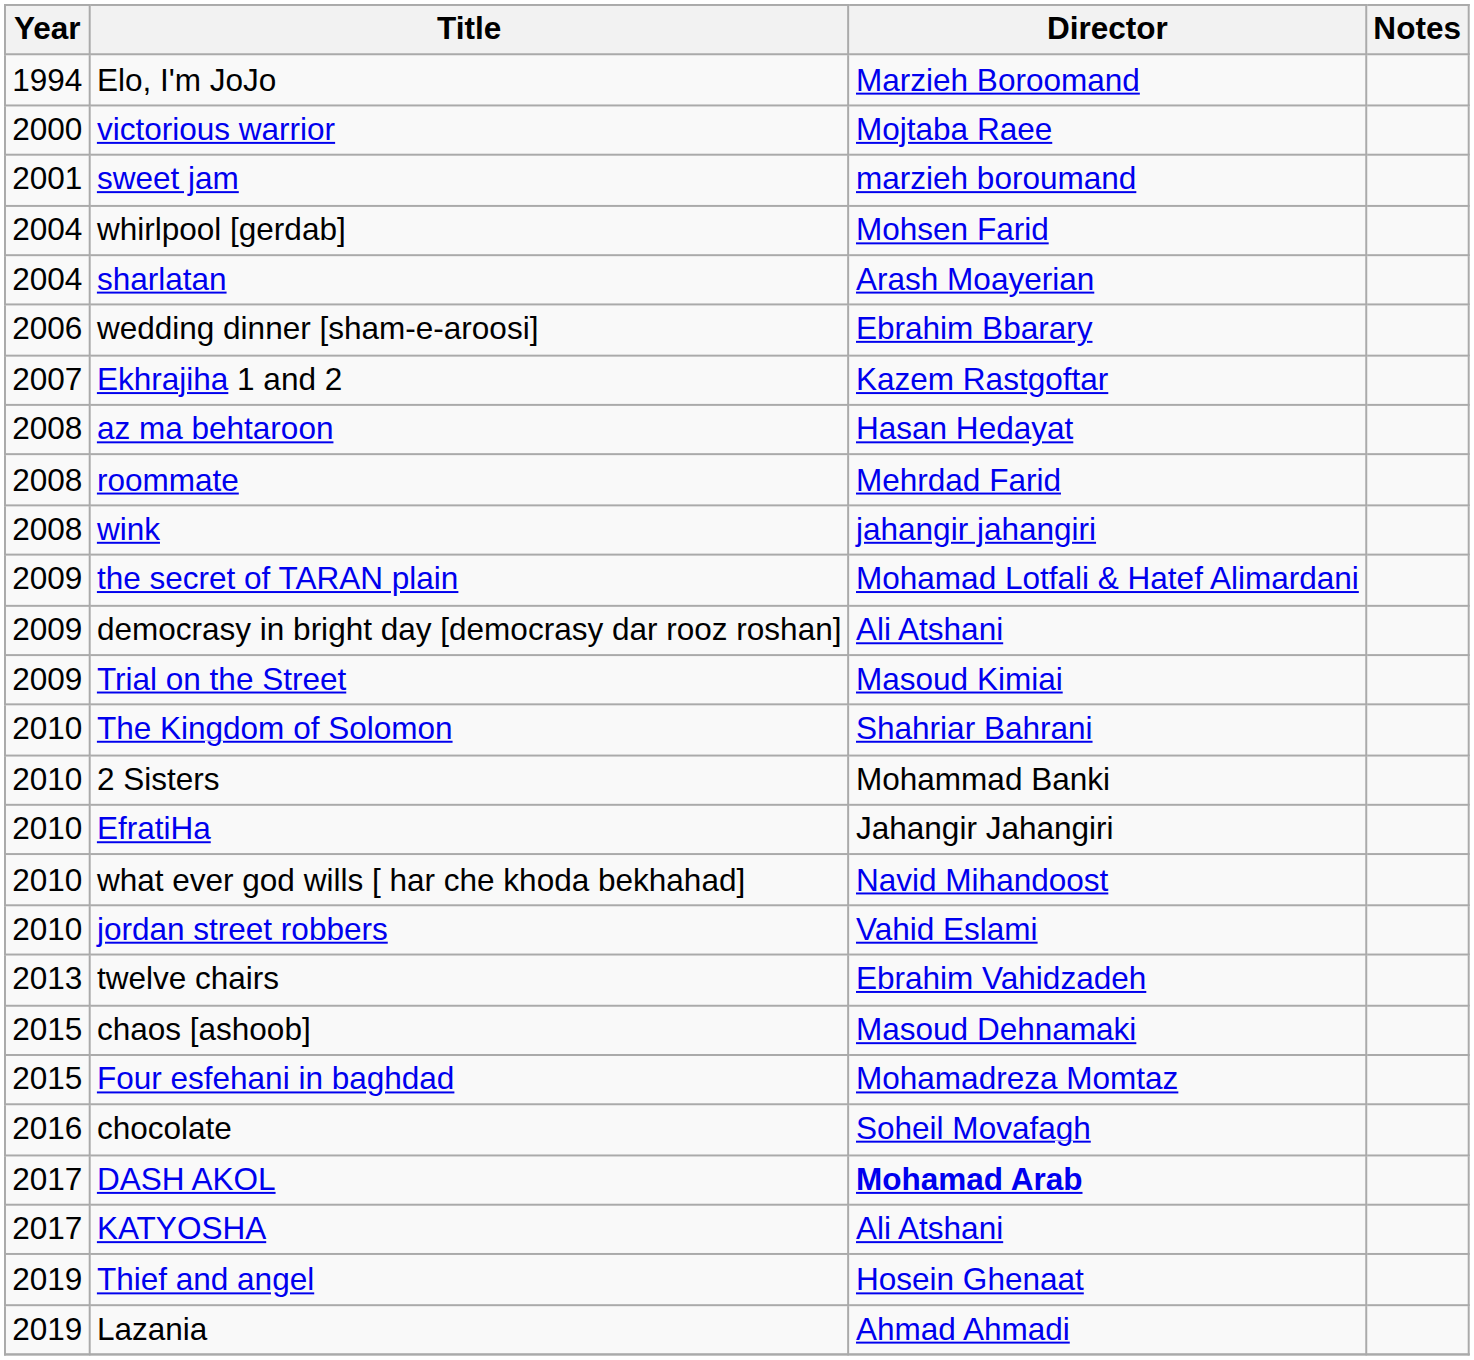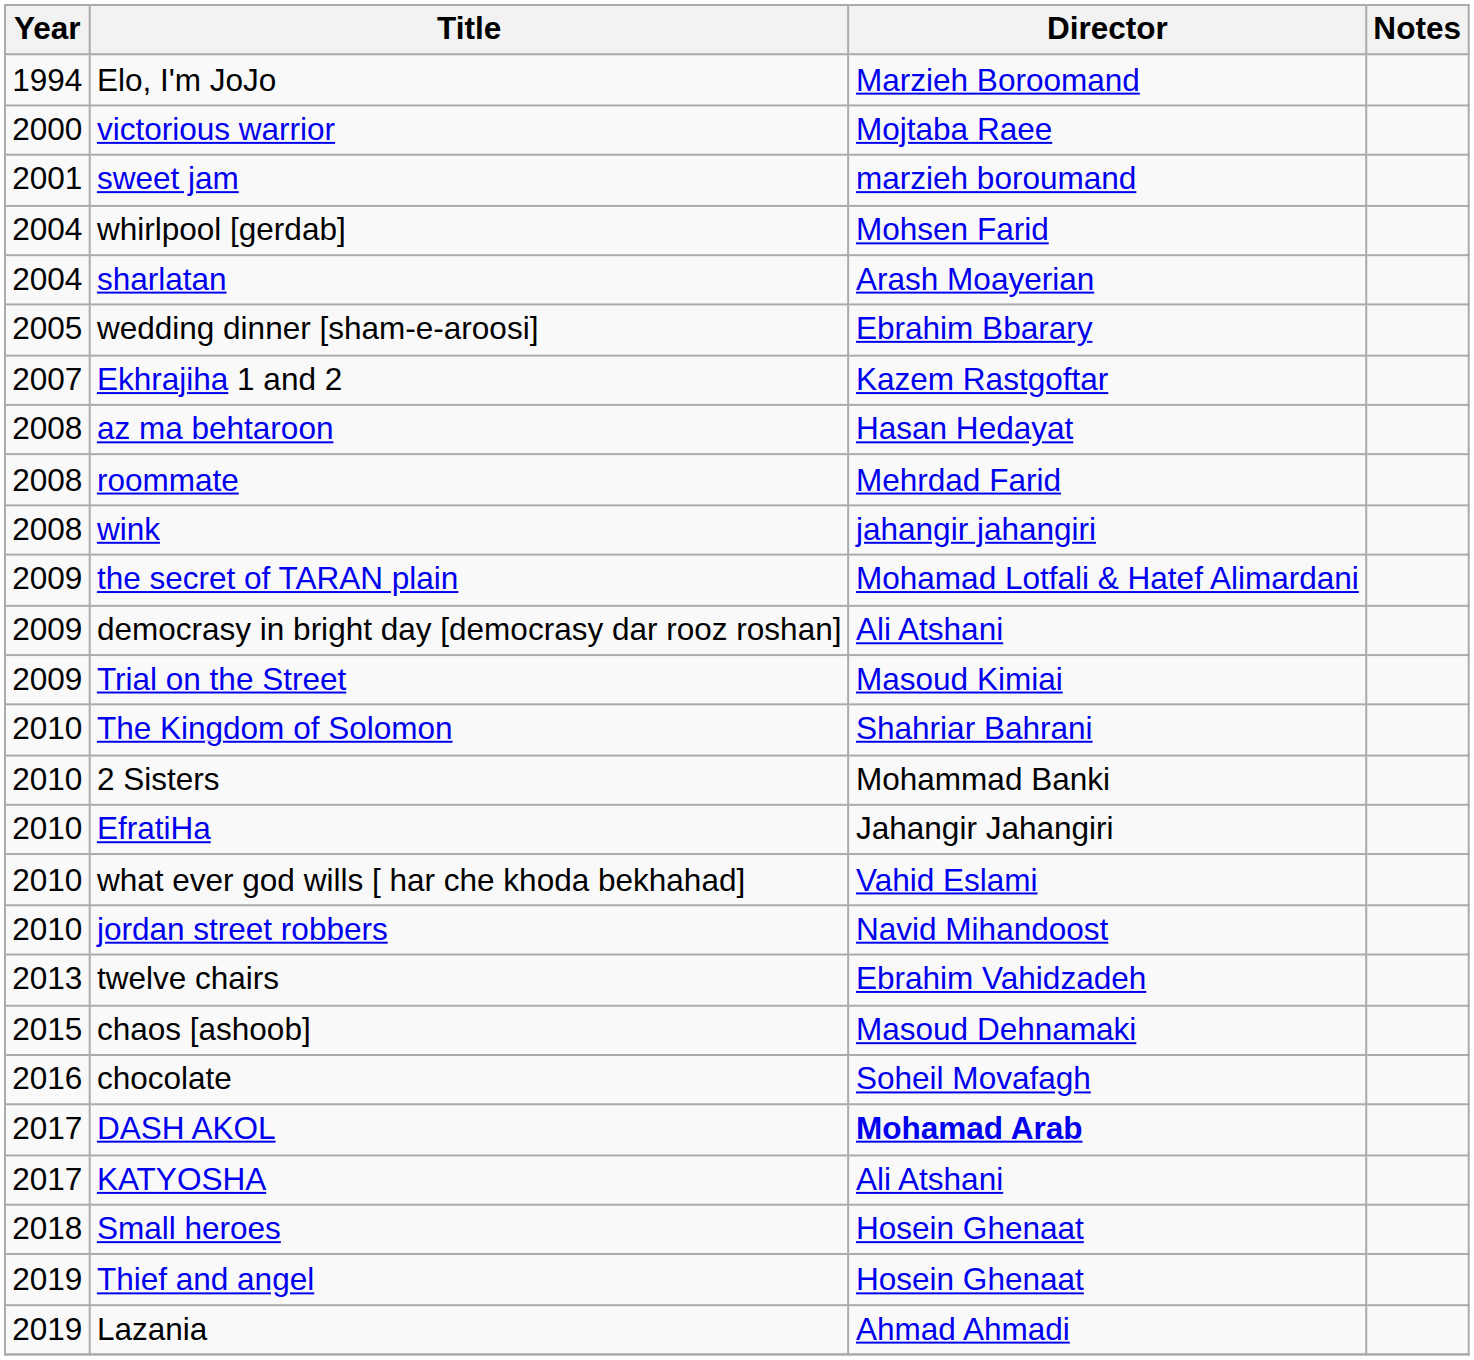 <table class="wikitable sortable">
 <tr>
 <th>Year</th>
 <th>Title</th>
 <th>Director</th>
 <th class="unsortable">Notes</th>
 </tr>
 <tr>
 <td>1994</td>
 <td>Elo, I'm JoJo</td>
 <td><a href='#'>Marzieh Boroomand</a></td>
 <td></td>
 </tr>
 <tr>
 <td>2000</td>
 <td><a href='#'>victorious warrior</a></td>
 <td><a href='#'>Mojtaba Raee</a></td>
 <td></td>
 </tr>
 <tr>
 <td>2001</td>
 <td><a href='#'>sweet jam</a></td>
 <td><a href='#'>marzieh boroumand</a></td>
 <td></td>
 </tr>
 <tr>
 <td>2004</td>
 <td>whirlpool [gerdab]</td>
 <td><a href='#'>Mohsen Farid</a></td>
 <td></td>
 </tr>
 <tr>
 <td>2004</td>
 <td><a href='#'>sharlatan</a></td>
 <td><a href='#'>Arash Moayerian</a></td>
 <td></td>
 </tr>
 <tr>
-<td>2006</td>
+<td>2005</td>
 <td>wedding dinner [sham-e-aroosi]</td>
 <td><a href='#'>Ebrahim Bbarary</a></td>
 <td></td>
 </tr>
 <tr>
 <td>2007</td>
 <td><a href='#'>Ekhrajiha</a> 1 and 2</td>
 <td><a href='#'>Kazem Rastgoftar</a></td>
 <td></td>
 </tr>
 <tr>
 <td>2008</td>
 <td><a href='#'>az ma behtaroon</a></td>
 <td><a href='#'>Hasan Hedayat</a></td>
 <td></td>
 </tr>
 <tr>
 <td>2008</td>
 <td><a href='#'>roommate</a></td>
 <td><a href='#'>Mehrdad Farid</a></td>
 <td></td>
 </tr>
 <tr>
 <td>2008</td>
 <td><a href='#'>wink</a></td>
 <td><a href='#'>jahangir jahangiri</a></td>
 <td></td>
 </tr>
 <tr>
 <td>2009</td>
 <td><a href='#'>the secret of TARAN plain</a></td>
 <td><a href='#'>Mohamad Lotfali & Hatef Alimardani</a></td>
 <td></td>
 </tr>
 <tr>
 <td>2009</td>
 <td>democrasy in bright day [democrasy dar rooz roshan]</td>
 <td><a href='#'>Ali Atshani</a></td>
 <td></td>
 </tr>
 <tr>
 <td>2009</td>
 <td><a href='#'>Trial on the Street</a></td>
 <td><a href='#'>Masoud Kimiai</a></td>
 <td></td>
 </tr>
 <tr>
 <td>2010</td>
 <td><a href='#'>The Kingdom of Solomon</a></td>
 <td><a href='#'>Shahriar Bahrani</a></td>
 <td></td>
 </tr>
 <tr>
 <td>2010</td>
 <td>2 Sisters</td>
 <td>Mohammad Banki</td>
 <td></td>
 </tr>
 <tr>
 <td>2010</td>
 <td><a href='#'>EfratiHa</a></td>
 <td>Jahangir Jahangiri</td>
 <td></td>
 </tr>
 <tr>
 <td>2010</td>
 <td>what ever god wills [ har che khoda bekhahad]</td>
-<td><a href='#'>Navid Mihandoost</a></td>
+<td><a href='#'>Vahid Eslami</a></td>
 <td></td>
 </tr>
 <tr>
 <td>2010</td>
 <td><a href='#'>jordan street robbers</a></td>
-<td><a href='#'>Vahid Eslami</a></td>
+<td><a href='#'>Navid Mihandoost</a></td>
 <td></td>
 </tr>
 <tr>
 <td>2013</td>
 <td>twelve chairs</td>
 <td><a href='#'>Ebrahim Vahidzadeh</a></td>
 <td></td>
 </tr>
 <tr>
 <td>2015</td>
 <td>chaos [ashoob]</td>
 <td><a href='#'>Masoud Dehnamaki</a></td>
-<td></td>
-</tr>
-<tr>
-<td>2015</td>
-<td><a href='#'>Four esfehani in baghdad</a></td>
-<td><a href='#'>Mohamadreza Momtaz</a></td>
 <td></td>
 </tr>
 <tr>
 <td>2016</td>
 <td>chocolate</td>
 <td><a href='#'>Soheil Movafagh</a></td>
 <td></td>
 </tr>
 <tr>
 <td>2017</td>
 <td><a href='#'>DASH AKOL</a></td>
 <td><strong><a href='#'>Mohamad Arab</a></strong></td>
 <td></td>
 </tr>
 <tr>
 <td>2017</td>
 <td><a href='#'>KATYOSHA</a></td>
 <td><a href='#'>Ali Atshani</a></td>
 <td></td>
 </tr>
 <tr>
+<td>2018</td>
+<td><a href='#'>Small heroes</a></td>
+<td><a href='#'>Hosein Ghenaat</a></td>
+<td></td>
+</tr>
+<tr>
 <td>2019</td>
 <td><a href='#'>Thief and angel</a></td>
 <td><a href='#'>Hosein Ghenaat</a></td>
 <td></td>
 </tr>
 <tr>
 <td>2019</td>
 <td>Lazania</td>
 <td><a href='#'>Ahmad Ahmadi</a></td>
 <td></td>
 </tr>
 <tr>
 </tr>
 </table>
